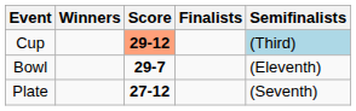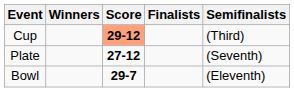 <table class="wikitable" style="text-align: center">
 <tr>
 <th>Event</th>
 <th>Winners</th>
 <th>Score</th>
 <th>Finalists</th>
 <th>Semifinalists</th>
 </tr>
 <tr>
 <td>Cup</td>
 <td align=left><strong></strong></td>
 <td style="background: lightsalmon;"><strong>29-12</strong></td>
 <td align=left></td>
-<td align=left style="background: lightblue;"> (Third) <br></td>
+<td align=left> (Third) <br></td>
+</tr>
+<tr>
+<td>Plate</td>
+<td align=left><strong></strong></td>
+<td><strong>27-12</strong></td>
+<td align=left></td>
+<td align=left> (Seventh) <br></td>
 </tr>
 <tr>
 <td>Bowl</td>
 <td align=left><strong></strong></td>
 <td><strong>29-7</strong></td>
 <td align=left></td>
 <td align=left> (Eleventh) <br></td>
 </tr>
-<tr>
-<td>Plate</td>
-<td align=left><strong></strong></td>
-<td><strong>27-12</strong></td>
-<td align=left></td>
-<td align=left> (Seventh) <br></td>
-</tr>
 </table>
